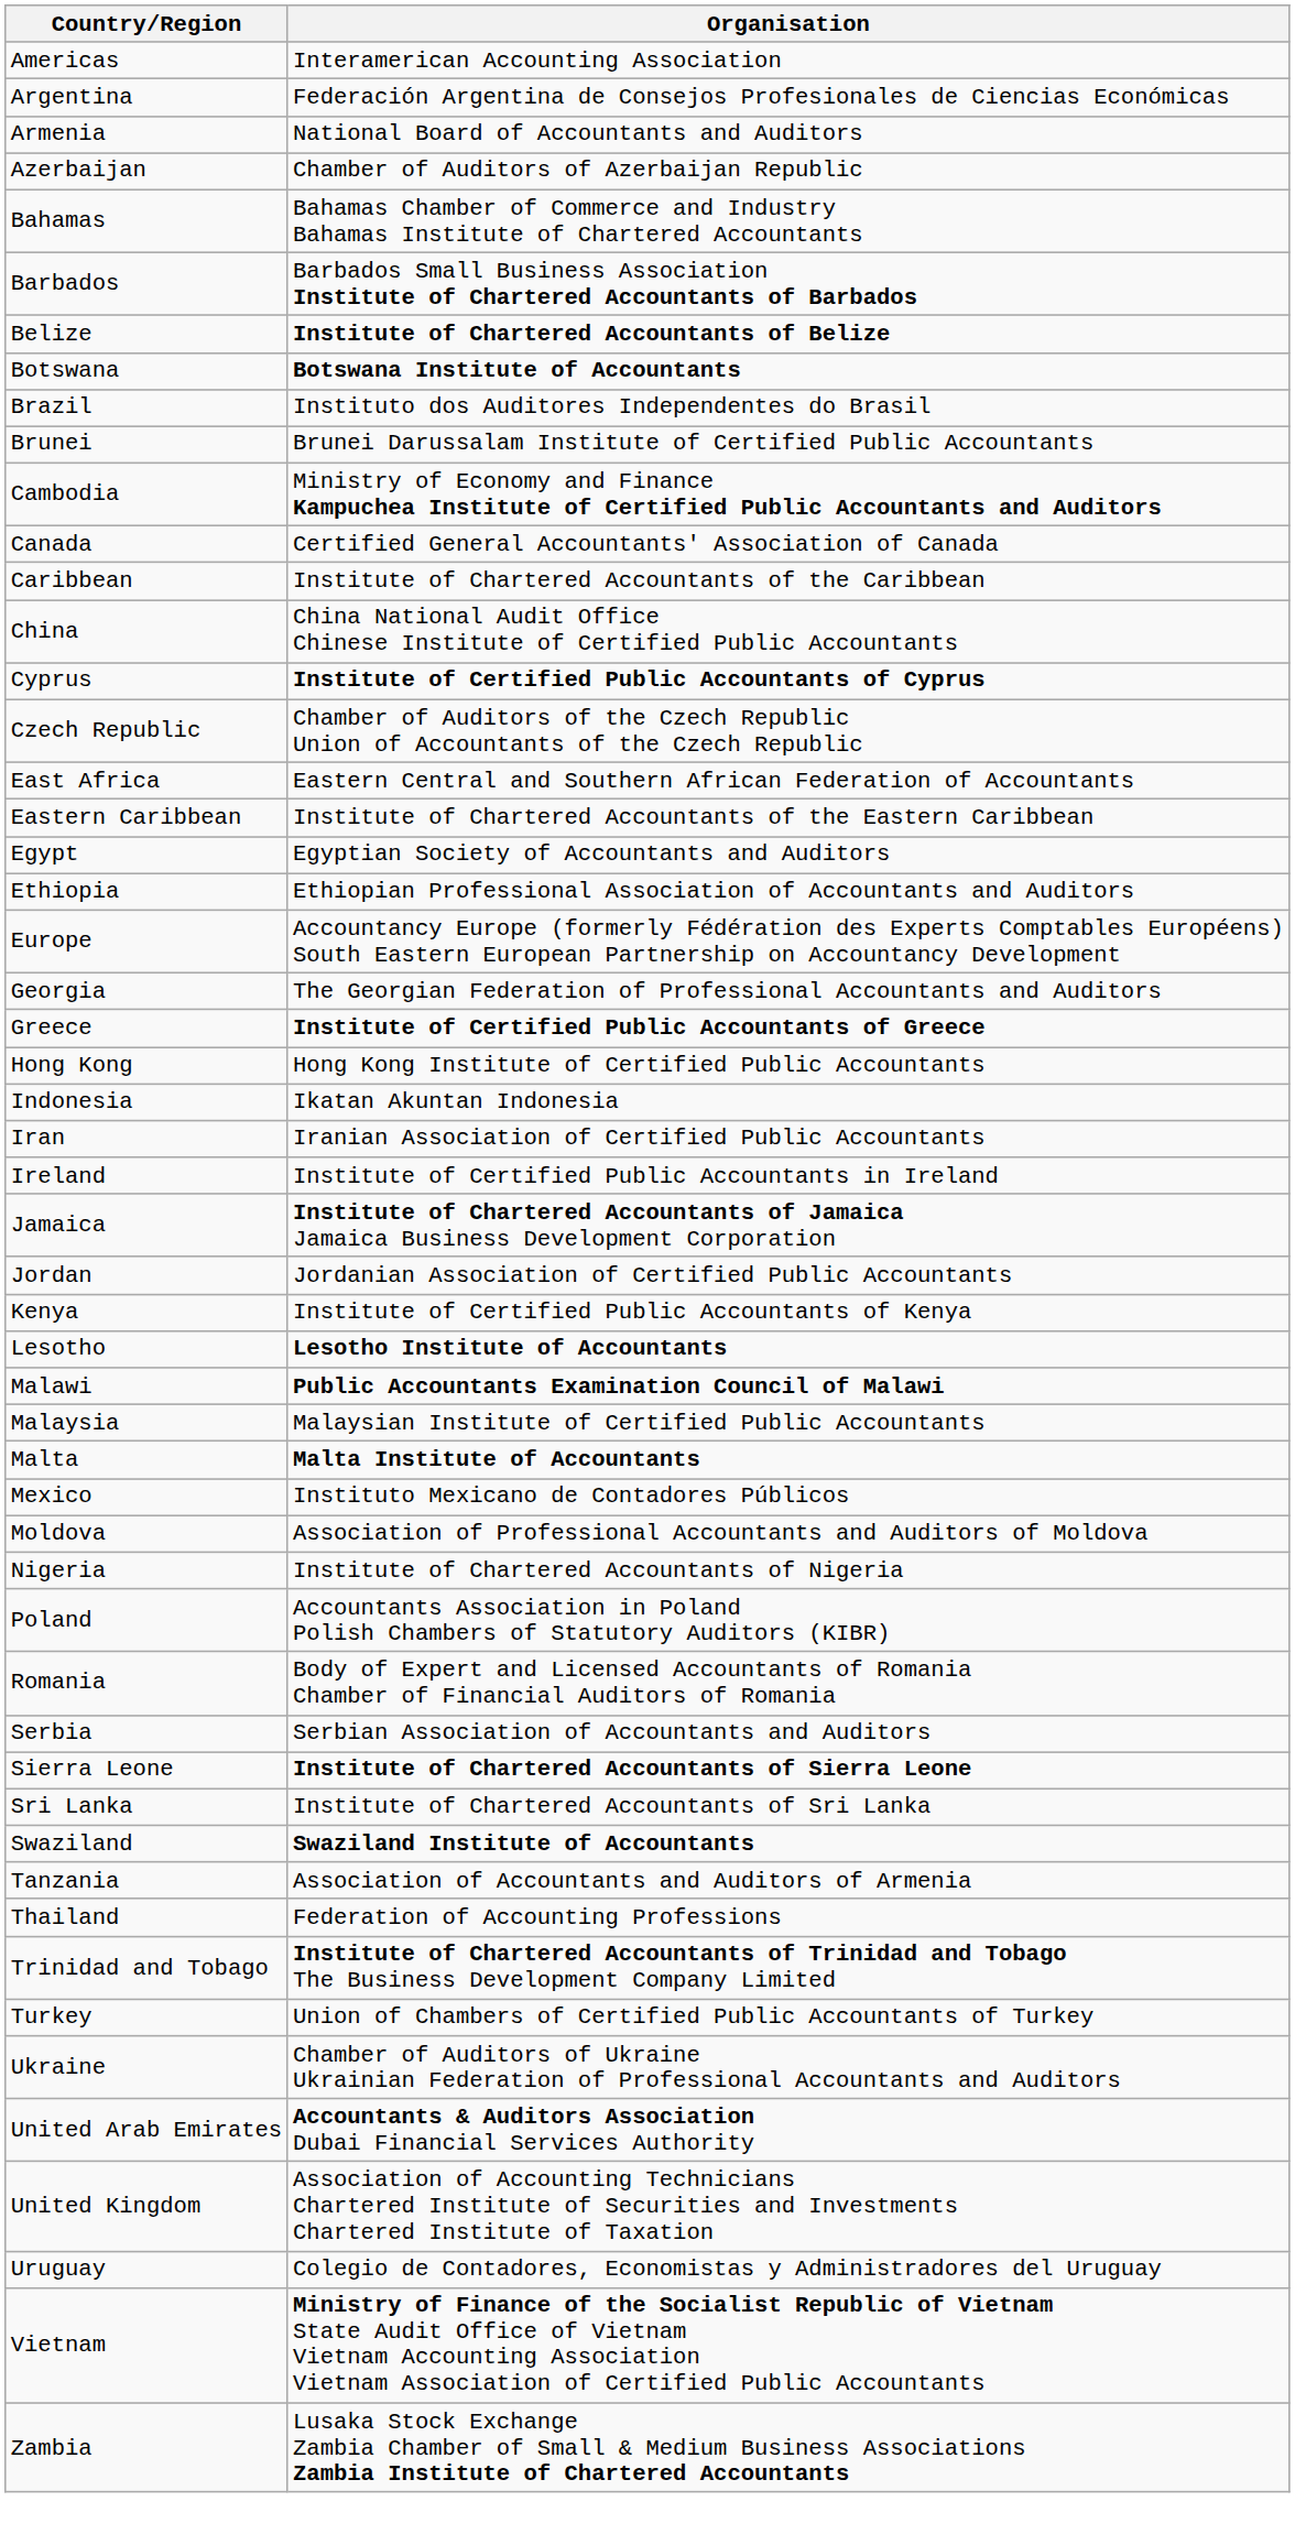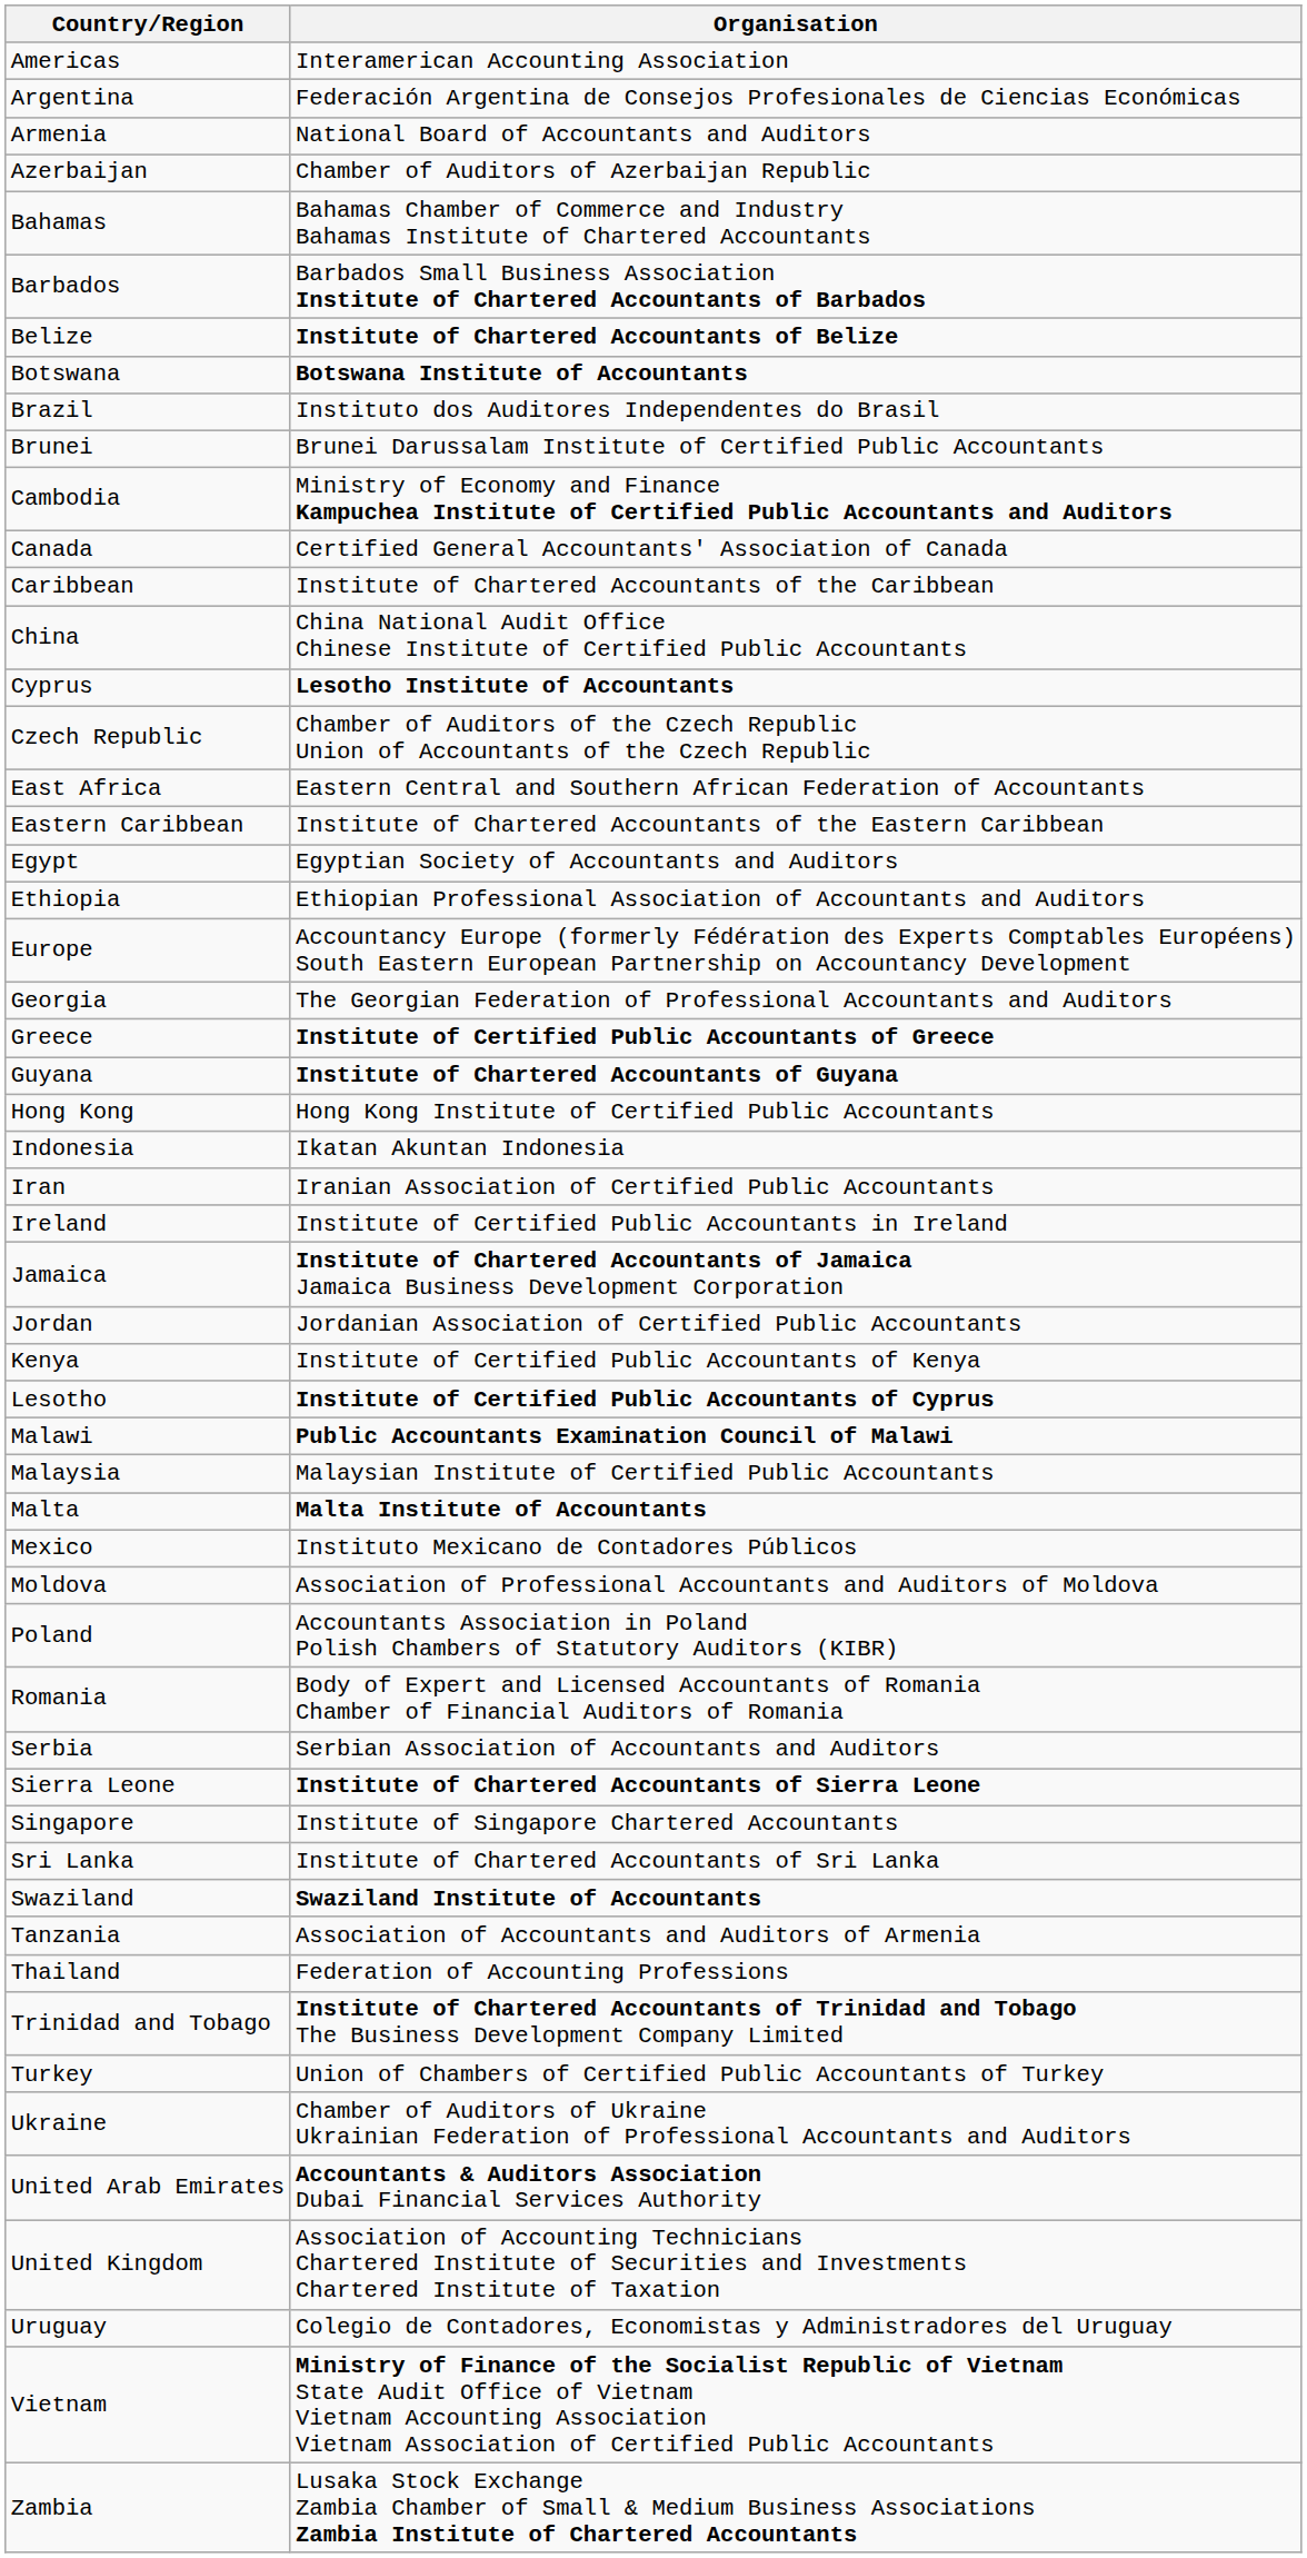 <table class="wikitable sortable">
 <tr>
 <th>Country/Region</th>
 <th>Organisation</th>
 </tr>
 <tr>
 <td>Americas</td>
 <td>Interamerican Accounting Association</td>
 </tr>
 <tr>
 <td>Argentina</td>
 <td>Federación Argentina de Consejos Profesionales de Ciencias Económicas</td>
 </tr>
 <tr>
 <td>Armenia</td>
 <td>National Board of Accountants and Auditors</td>
 </tr>
 <tr>
 <td>Azerbaijan</td>
 <td>Chamber of Auditors of Azerbaijan Republic</td>
 </tr>
 <tr>
 <td>Bahamas</td>
 <td>Bahamas Chamber of Commerce and Industry<br>Bahamas Institute of Chartered Accountants</td>
 </tr>
 <tr>
 <td>Barbados</td>
 <td>Barbados Small Business Association<br><strong>Institute of Chartered Accountants of Barbados</strong></td>
 </tr>
 <tr>
 <td>Belize</td>
 <td><strong>Institute of Chartered Accountants of Belize</strong></td>
 </tr>
 <tr>
 <td>Botswana</td>
 <td><strong>Botswana Institute of Accountants</strong></td>
 </tr>
 <tr>
 <td>Brazil</td>
 <td>Instituto dos Auditores Independentes do Brasil</td>
 </tr>
 <tr>
 <td>Brunei</td>
 <td>Brunei Darussalam Institute of Certified Public Accountants</td>
 </tr>
 <tr>
 <td>Cambodia</td>
 <td>Ministry of Economy and Finance<br><strong>Kampuchea Institute of Certified Public Accountants and Auditors</strong></td>
 </tr>
 <tr>
 <td>Canada</td>
 <td>Certified General Accountants' Association of Canada</td>
 </tr>
 <tr>
 <td>Caribbean</td>
 <td>Institute of Chartered Accountants of the Caribbean</td>
 </tr>
 <tr>
 <td>China</td>
 <td>China National Audit Office<br>Chinese Institute of Certified Public Accountants</td>
 </tr>
 <tr>
 <td>Cyprus</td>
-<td><strong>Institute of Certified Public Accountants of Cyprus</strong></td>
+<td><strong>Lesotho Institute of Accountants</strong></td>
 </tr>
 <tr>
 <td>Czech Republic</td>
 <td>Chamber of Auditors of the Czech Republic<br>Union of Accountants of the Czech Republic</td>
 </tr>
 <tr>
 <td>East Africa</td>
 <td>Eastern Central and Southern African Federation of Accountants</td>
 </tr>
 <tr>
 <td>Eastern Caribbean</td>
 <td>Institute of Chartered Accountants of the Eastern Caribbean</td>
 </tr>
 <tr>
 <td>Egypt</td>
 <td>Egyptian Society of Accountants and Auditors</td>
 </tr>
 <tr>
 <td>Ethiopia</td>
 <td>Ethiopian Professional Association of Accountants and Auditors</td>
 </tr>
 <tr>
 <td>Europe</td>
 <td>Accountancy Europe (formerly Fédération des Experts Comptables Européens)<br>South Eastern European Partnership on Accountancy Development</td>
 </tr>
 <tr>
 <td>Georgia</td>
 <td>The Georgian Federation of Professional Accountants and Auditors</td>
 </tr>
 <tr>
 <td>Greece</td>
 <td><strong>Institute of Certified Public Accountants of Greece</strong></td>
 </tr>
 <tr>
+<td>Guyana</td>
+<td><strong>Institute of Chartered Accountants of Guyana</strong></td>
+</tr>
+<tr>
 <td>Hong Kong</td>
 <td>Hong Kong Institute of Certified Public Accountants</td>
 </tr>
 <tr>
 <td>Indonesia</td>
 <td>Ikatan Akuntan Indonesia</td>
 </tr>
 <tr>
 <td>Iran</td>
 <td>Iranian Association of Certified Public Accountants</td>
 </tr>
 <tr>
 <td>Ireland</td>
 <td>Institute of Certified Public Accountants in Ireland</td>
 </tr>
 <tr>
 <td>Jamaica</td>
 <td><strong>Institute of Chartered Accountants of Jamaica</strong><br>Jamaica Business Development Corporation</td>
 </tr>
 <tr>
 <td>Jordan</td>
 <td>Jordanian Association of Certified Public Accountants</td>
 </tr>
 <tr>
 <td>Kenya</td>
 <td>Institute of Certified Public Accountants of Kenya</td>
 </tr>
 <tr>
 <td>Lesotho</td>
-<td><strong>Lesotho Institute of Accountants</strong></td>
+<td><strong>Institute of Certified Public Accountants of Cyprus</strong></td>
 </tr>
 <tr>
 <td>Malawi</td>
 <td><strong>Public Accountants Examination Council of Malawi</strong></td>
 </tr>
 <tr>
 <td>Malaysia</td>
 <td>Malaysian Institute of Certified Public Accountants</td>
 </tr>
 <tr>
 <td>Malta</td>
 <td><strong>Malta Institute of Accountants</strong></td>
 </tr>
 <tr>
 <td>Mexico</td>
 <td>Instituto Mexicano de Contadores Públicos</td>
 </tr>
 <tr>
 <td>Moldova</td>
 <td>Association of Professional Accountants and Auditors of Moldova</td>
 </tr>
 <tr>
-<td>Nigeria</td>
-<td>Institute of Chartered Accountants of Nigeria</td>
-</tr>
-<tr>
 <td>Poland</td>
 <td>Accountants Association in Poland<br>Polish Chambers of Statutory Auditors (KIBR)</td>
 </tr>
 <tr>
 <td>Romania</td>
 <td>Body of Expert and Licensed Accountants of Romania<br>Chamber of Financial Auditors of Romania</td>
 </tr>
 <tr>
 <td>Serbia</td>
 <td>Serbian Association of Accountants and Auditors</td>
 </tr>
 <tr>
 <td>Sierra Leone</td>
 <td><strong>Institute of Chartered Accountants of Sierra Leone</strong></td>
+</tr>
+<tr>
+<td>Singapore</td>
+<td>Institute of Singapore Chartered Accountants</td>
 </tr>
 <tr>
 <td>Sri Lanka</td>
 <td>Institute of Chartered Accountants of Sri Lanka</td>
 </tr>
 <tr>
 <td>Swaziland</td>
 <td><strong>Swaziland Institute of Accountants</strong></td>
 </tr>
 <tr>
 <td>Tanzania</td>
 <td>Association of Accountants and Auditors of Armenia</td>
 </tr>
 <tr>
 <td>Thailand</td>
 <td>Federation of Accounting Professions</td>
 </tr>
 <tr>
 <td>Trinidad and Tobago</td>
 <td><strong>Institute of Chartered Accountants of Trinidad and Tobago</strong><br>The Business Development Company Limited</td>
 </tr>
 <tr>
 <td>Turkey</td>
 <td>Union of Chambers of Certified Public Accountants of Turkey</td>
 </tr>
 <tr>
 <td>Ukraine</td>
 <td>Chamber of Auditors of Ukraine<br>Ukrainian Federation of Professional Accountants and Auditors</td>
 </tr>
 <tr>
 <td>United Arab Emirates</td>
 <td><strong>Accountants & Auditors Association</strong><br>Dubai Financial Services Authority</td>
 </tr>
 <tr>
 <td>United Kingdom</td>
 <td>Association of Accounting Technicians<br>Chartered Institute of Securities and Investments<br>Chartered Institute of Taxation</td>
 </tr>
 <tr>
 <td>Uruguay</td>
 <td>Colegio de Contadores, Economistas y Administradores del Uruguay</td>
 </tr>
 <tr>
 <td>Vietnam</td>
 <td><strong>Ministry of Finance of the Socialist Republic of Vietnam</strong><br>State Audit Office of Vietnam<br>Vietnam Accounting Association<br>Vietnam Association of Certified Public Accountants</td>
 </tr>
 <tr>
 <td>Zambia</td>
 <td>Lusaka Stock Exchange<br>Zambia Chamber of Small & Medium Business Associations<br><strong>Zambia Institute of Chartered Accountants</strong></td>
 </tr>
 </table>
